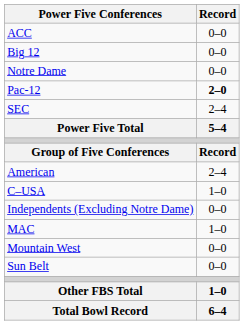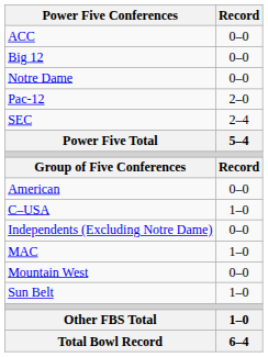 <table class="wikitable">
 <tr>
 <th>Power Five Conferences</th>
 <th>Record</th>
 </tr>
 <tr>
 <td><a href='#'>ACC</a></td>
 <td align=center>0–0</td>
 </tr>
 <tr>
 <td><a href='#'>Big 12</a></td>
 <td align=center>0–0</td>
 </tr>
 <tr>
 <td><a href='#'>Notre Dame</a></td>
 <td align=center>0–0</td>
 </tr>
 <tr>
 <td><a href='#'>Pac-12</a></td>
-<td align=center><strong>2–0</strong></td>
+<td align=center>2–0</td>
 </tr>
 <tr>
 <td><a href='#'>SEC</a></td>
 <td align=center>2–4</td>
 </tr>
 <tr>
 <th>Power Five Total</th>
 <th>5–4</th>
 </tr>
 <tr>
 <th colspan="2" style="background:lightgrey;"></th>
 </tr>
 <tr>
 <th>Group of Five Conferences</th>
 <th>Record</th>
 </tr>
 <tr>
 <td><a href='#'>American</a></td>
-<td align=center>2–4</td>
+<td align=center>0–0</td>
 </tr>
 <tr>
 <td><a href='#'>C–USA</a></td>
 <td align=center>1–0</td>
 </tr>
 <tr>
 <td><a href='#'>Independents (Excluding Notre Dame) <small></small></a></td>
 <td align=center>0–0</td>
 </tr>
 <tr>
 <td><a href='#'>MAC</a></td>
 <td align=center>1–0</td>
 </tr>
 <tr>
 <td><a href='#'>Mountain West</a></td>
 <td align=center>0–0</td>
 </tr>
 <tr>
 <td><a href='#'>Sun Belt</a></td>
-<td align=center>0–0</td>
+<td align=center>1–0</td>
 </tr>
 <tr>
 <th colspan="2" style="background:lightgrey;"></th>
 </tr>
 <tr>
 <th>Other FBS Total</th>
 <th>1–0</th>
 </tr>
 <tr>
 <th>Total Bowl Record</th>
 <th>6–4</th>
 </tr>
 </table>
